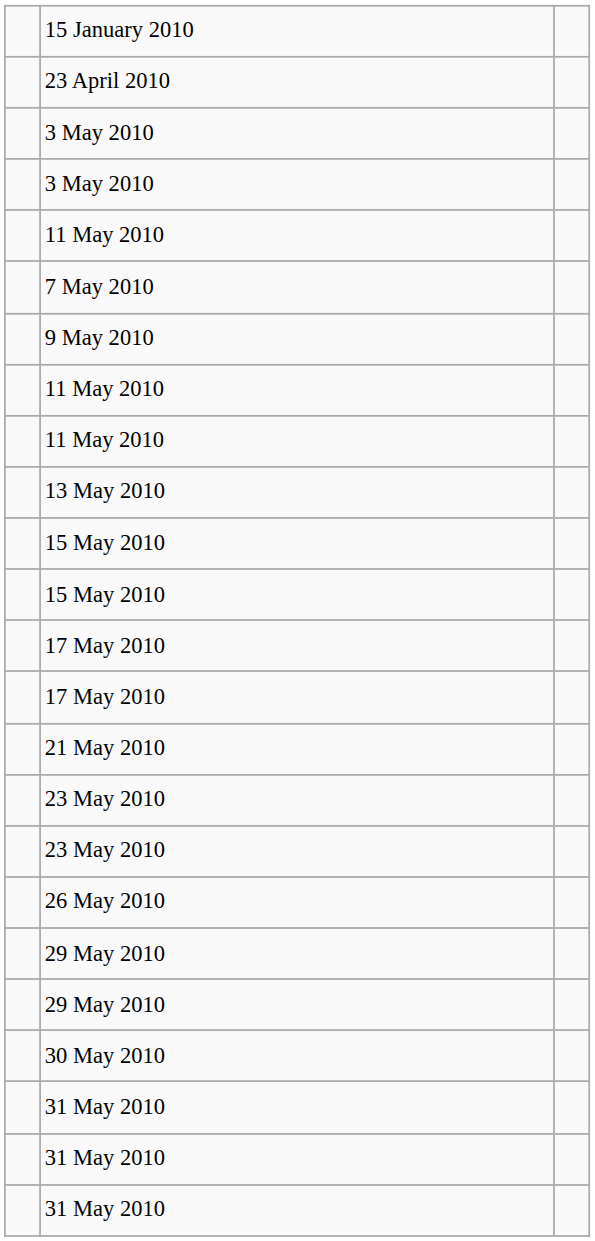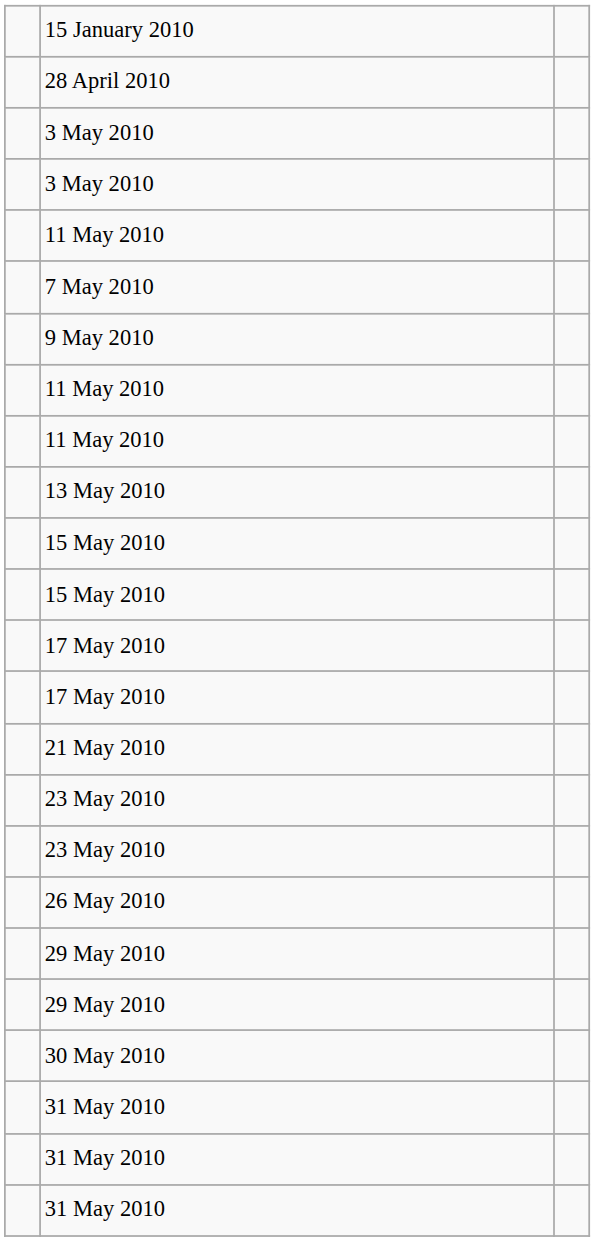 <table class="wikitable" style="font-size: 80%; float: left; width: 26em; margin-right: 1em; height: 700px">
 <tr>
 <td></td>
 <td>15 January 2010</td>
 <td></td>
 </tr>
 <tr>
 <td></td>
-<td>23 April 2010</td>
+<td>28 April 2010</td>
 <td></td>
 </tr>
 <tr>
 <td></td>
 <td>3 May 2010</td>
 <td></td>
 </tr>
 <tr>
 <td></td>
 <td>3 May 2010</td>
 <td></td>
 </tr>
 <tr>
 <td></td>
 <td>11 May 2010</td>
 <td></td>
 </tr>
 <tr>
 <td></td>
 <td>7 May 2010</td>
 <td></td>
 </tr>
 <tr>
 <td></td>
 <td>9 May 2010</td>
 <td></td>
 </tr>
 <tr>
 <td></td>
 <td>11 May 2010</td>
 <td></td>
 </tr>
 <tr>
 <td></td>
 <td>11 May 2010</td>
 <td></td>
 </tr>
 <tr>
 <td></td>
 <td>13 May 2010</td>
 <td></td>
 </tr>
 <tr>
 <td></td>
 <td>15 May 2010</td>
 <td></td>
 </tr>
 <tr>
 <td></td>
 <td>15 May 2010</td>
 <td></td>
 </tr>
 <tr>
 <td></td>
 <td>17 May 2010</td>
 <td></td>
 </tr>
 <tr>
 <td></td>
 <td>17 May 2010</td>
 <td></td>
 </tr>
 <tr>
 <td></td>
 <td>21 May 2010</td>
 <td></td>
 </tr>
 <tr>
 <td></td>
 <td>23 May 2010</td>
 <td></td>
 </tr>
 <tr>
 <td></td>
 <td>23 May 2010</td>
 <td></td>
 </tr>
 <tr>
 <td></td>
 <td>26 May 2010</td>
 <td></td>
 </tr>
 <tr>
 <td></td>
 <td>29 May 2010</td>
 <td></td>
 </tr>
 <tr>
 <td></td>
 <td>29 May 2010</td>
 <td></td>
 </tr>
 <tr>
 <td></td>
 <td>30 May 2010</td>
 <td></td>
 </tr>
 <tr>
 <td></td>
 <td>31 May 2010</td>
 <td></td>
 </tr>
 <tr>
 <td></td>
 <td>31 May 2010</td>
 <td></td>
 </tr>
 <tr>
 <td></td>
 <td>31 May 2010</td>
 <td></td>
 </tr>
 </table>
